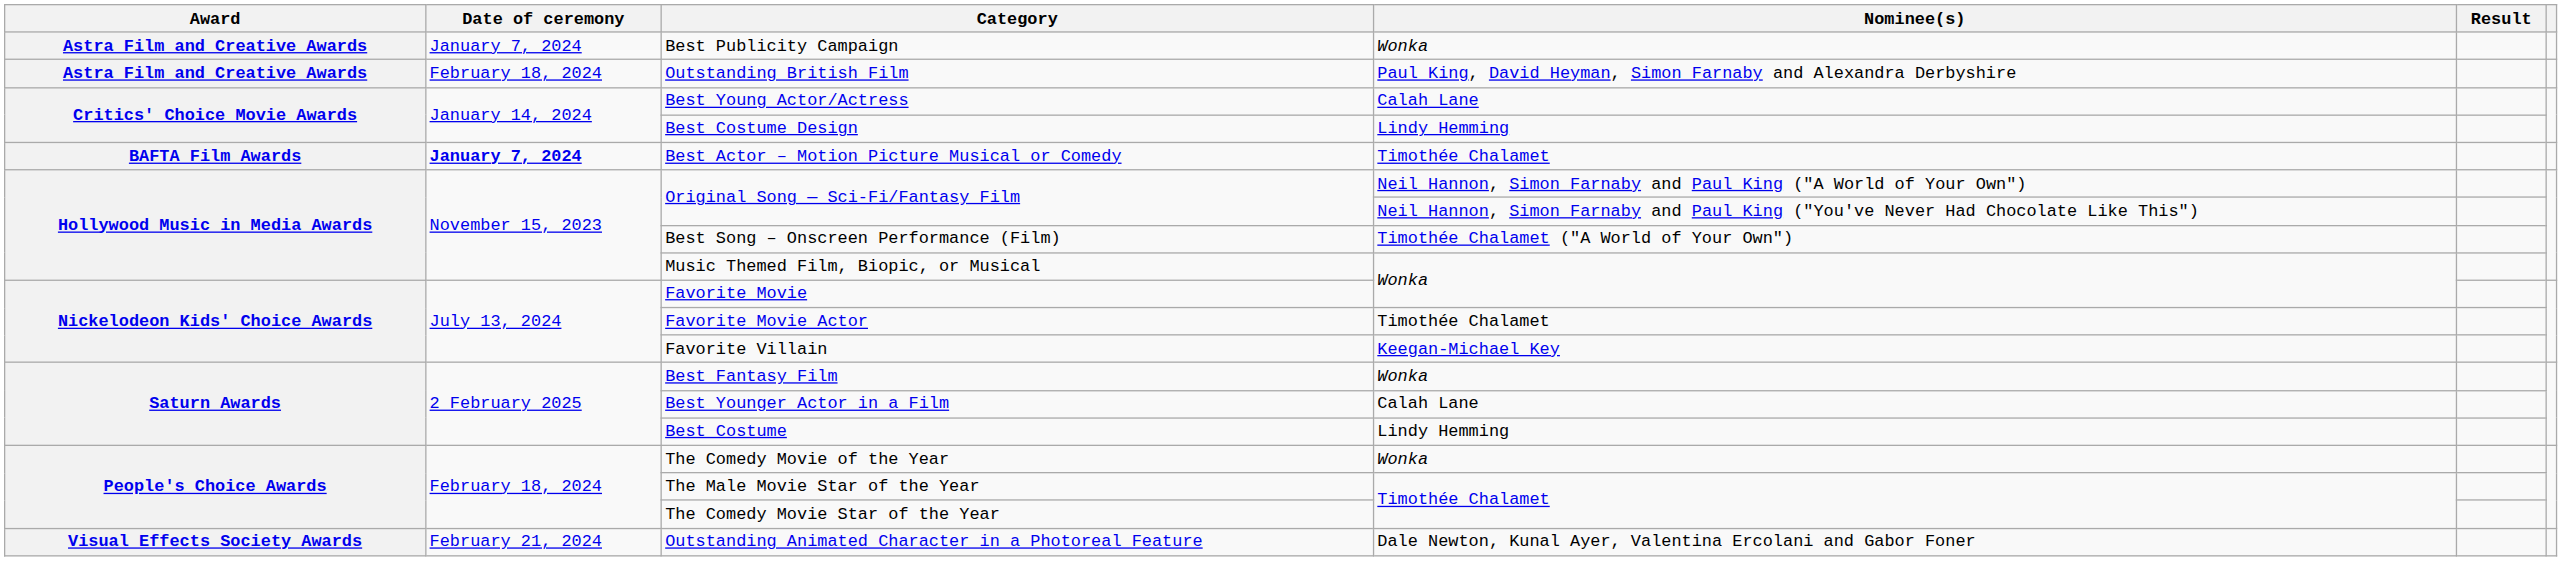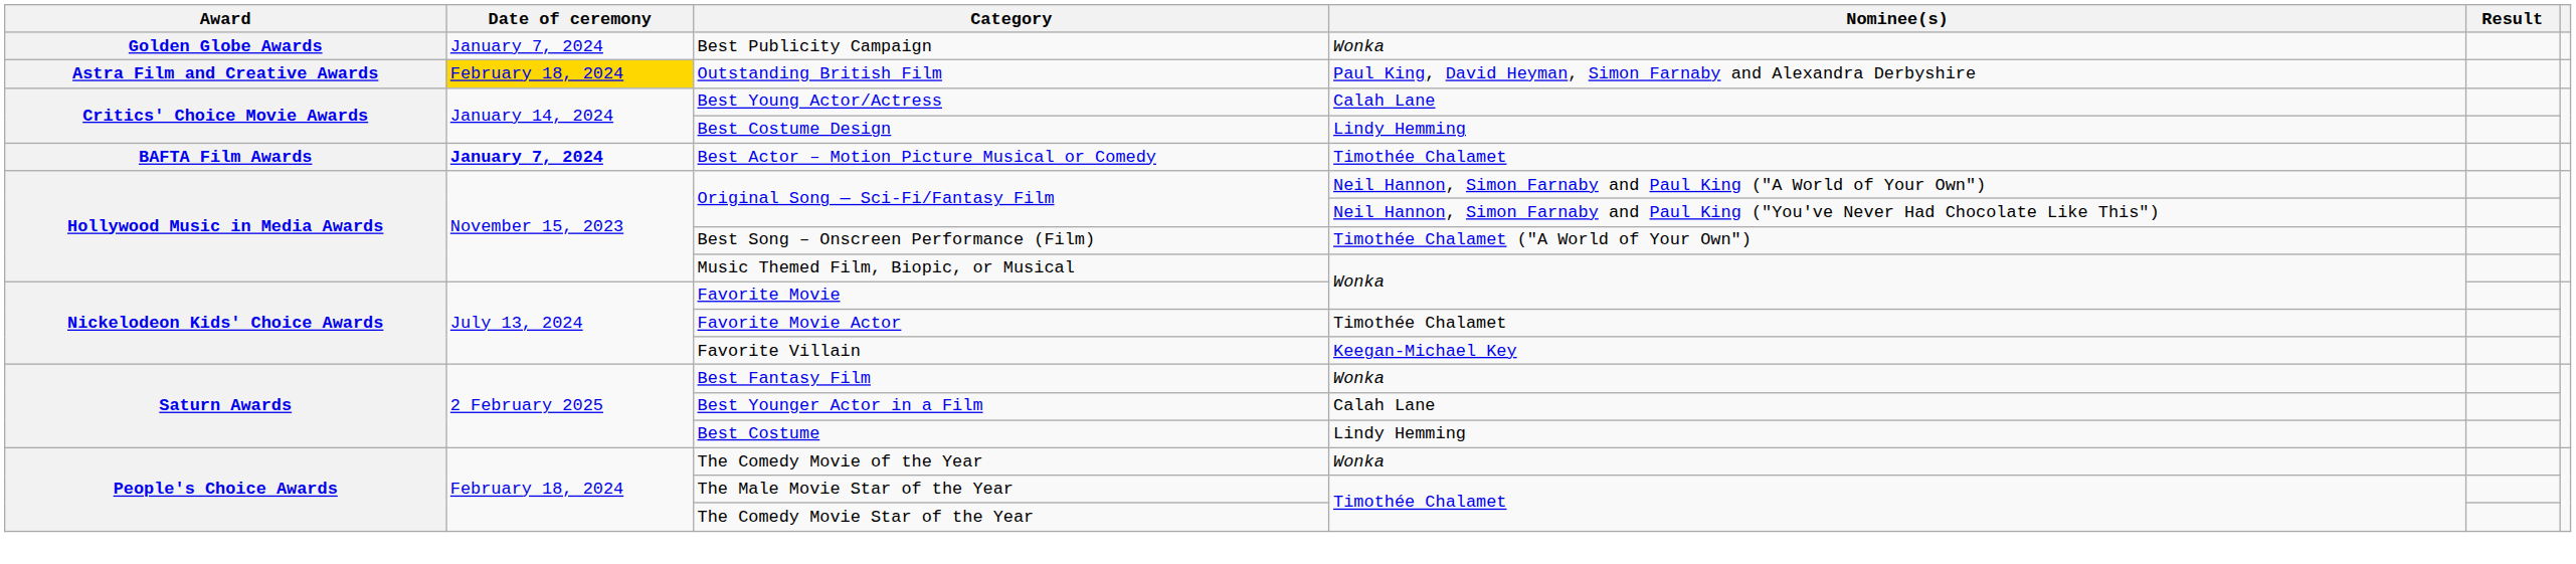 <table class="wikitable sortable plainrowheaders" style="width: 99%">
 <tr>
 <th scope="col">Award</th>
 <th scope="col">Date of ceremony</th>
 <th scope="col">Category</th>
 <th scope="col">Nominee(s)</th>
 <th scope="col">Result</th>
 <th scope="col" class="unsortable"></th>
 </tr>
 <tr>
-<th scope="rowgroup"><a href='#'>Astra Film and Creative Awards</a></th>
+<th scope="rowgroup"><a href='#'>Golden Globe Awards</a></th>
 <td><a href='#'>January 7, 2024</a></td>
 <td>Best Publicity Campaign</td>
 <td><em>Wonka</em></td>
 <td></td>
 <td align="center"></td>
 </tr>
 <tr>
 <th scope="rowgroup"><a href='#'>Astra Film and Creative Awards</a></th>
-<td><a href='#'>February 18, 2024</a></td>
+<td style="background: gold;"><a href='#'>February 18, 2024</a></td>
 <td><a href='#'>Outstanding British Film</a></td>
 <td><a href='#'>Paul King</a>, <a href='#'>David Heyman</a>, <a href='#'>Simon Farnaby</a> and Alexandra Derbyshire</td>
 <td></td>
 <td align="center"></td>
 </tr>
 <tr>
 <th scope="rowgroup" rowspan="2"><a href='#'>Critics' Choice Movie Awards</a></th>
 <td rowspan="2"><a href='#'>January 14, 2024</a></td>
 <td><a href='#'>Best Young Actor/Actress</a></td>
 <td><a href='#'>Calah Lane</a></td>
 <td></td>
 <td rowspan="2" align="center"></td>
 </tr>
 <tr>
 <td><a href='#'>Best Costume Design</a></td>
 <td><a href='#'>Lindy Hemming</a></td>
 <td></td>
 </tr>
 <tr>
 <th scope="rowgroup"><a href='#'>BAFTA Film Awards</a></th>
 <td><strong><a href='#'>January 7, 2024</a></strong></td>
 <td><a href='#'>Best Actor – Motion Picture Musical or Comedy</a></td>
 <td><a href='#'>Timothée Chalamet</a></td>
 <td></td>
 <td align="center"></td>
 </tr>
 <tr>
 <th scope="rowgroup" rowspan="4"><a href='#'>Hollywood Music in Media Awards</a></th>
 <td rowspan="4"><a href='#'>November 15, 2023</a></td>
 <td rowspan="2"><a href='#'>Original Song — Sci-Fi/Fantasy Film</a></td>
 <td><a href='#'>Neil Hannon</a>, <a href='#'>Simon Farnaby</a> and <a href='#'>Paul King</a> ("A World of Your Own")</td>
 <td></td>
 <td rowspan="4" align="center"></td>
 </tr>
 <tr>
 <td><a href='#'>Neil Hannon</a>, <a href='#'>Simon Farnaby</a> and <a href='#'>Paul King</a> ("You've Never Had Chocolate Like This")</td>
 <td></td>
 </tr>
 <tr>
 <td>Best Song – Onscreen Performance (Film)</td>
 <td><a href='#'>Timothée Chalamet</a> ("A World of Your Own")</td>
 <td></td>
 </tr>
 <tr>
 <td>Music Themed Film, Biopic, or Musical</td>
 <td rowspan="2"><em>Wonka</em></td>
 <td></td>
 </tr>
 <tr>
 <th scope="rowgroup" rowspan="3"><a href='#'>Nickelodeon Kids' Choice Awards</a></th>
 <td rowspan="3"><a href='#'>July 13, 2024</a></td>
 <td><a href='#'>Favorite Movie</a></td>
 <td></td>
 <td rowspan="3" align="center"></td>
 </tr>
 <tr>
 <td><a href='#'>Favorite Movie Actor</a></td>
 <td>Timothée Chalamet</td>
 <td></td>
 </tr>
 <tr>
 <td>Favorite Villain</td>
 <td><a href='#'>Keegan-Michael Key</a></td>
 <td></td>
 </tr>
 <tr>
 <th rowspan="3" scope="row"><a href='#'>Saturn Awards</a></th>
 <td rowspan="3"><a href='#'>2 February 2025</a></td>
 <td><a href='#'>Best Fantasy Film</a></td>
 <td><em>Wonka</em></td>
 <td></td>
 <td rowspan="3" align="center"></td>
 </tr>
 <tr>
 <td><a href='#'>Best Younger Actor in a Film</a></td>
 <td>Calah Lane</td>
 <td></td>
 </tr>
 <tr>
 <td><a href='#'>Best Costume</a></td>
 <td>Lindy Hemming</td>
 <td></td>
 </tr>
 <tr>
 <th scope="rowgroup" rowspan="3"><a href='#'>People's Choice Awards</a></th>
 <td rowspan="3"><a href='#'>February 18, 2024</a></td>
 <td>The Comedy Movie of the Year</td>
 <td><em>Wonka</em></td>
 <td></td>
 <td rowspan="3" align="center"></td>
 </tr>
 <tr>
 <td>The Male Movie Star of the Year</td>
 <td rowspan="2"><a href='#'>Timothée Chalamet</a></td>
 <td></td>
 </tr>
 <tr>
 <td>The Comedy Movie Star of the Year</td>
 <td></td>
 </tr>
-<tr>
-<th scope="rowgroup"><a href='#'>Visual Effects Society Awards</a></th>
-<td><a href='#'>February 21, 2024</a></td>
-<td><a href='#'>Outstanding Animated Character in a Photoreal Feature</a></td>
-<td>Dale Newton, Kunal Ayer, Valentina Ercolani and Gabor Foner<br></td>
-<td></td>
-<td align="center"></td>
-</tr>
 </table>
